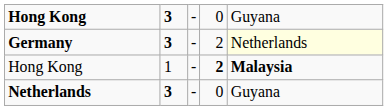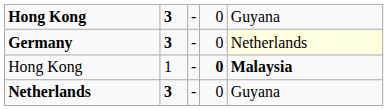 <table class="wikitable">
 <tr>
 <td width=150> <strong>Hong Kong</strong></td>
 <td width=20 align="left"><strong>3</strong></td>
 <td>-</td>
 <td width=20 align="right">0</td>
 <td width=150> Guyana</td>
 </tr>
 <tr>
 <td> <strong>Germany</strong></td>
 <td align="left"><strong>3</strong></td>
 <td>-</td>
-<td align="right">2</td>
+<td align="right">0</td>
 <td style="background: lightyellow;"> Netherlands</td>
 </tr>
 <tr>
 <td> Hong Kong</td>
 <td align="left">1</td>
 <td>-</td>
-<td align="right"><strong>2</strong></td>
+<td align="right"><strong>0</strong></td>
 <td> <strong>Malaysia</strong></td>
 </tr>
 <tr>
 <td> <strong>Netherlands</strong></td>
 <td align="left"><strong>3</strong></td>
 <td>-</td>
 <td align="right">0</td>
 <td> Guyana</td>
 </tr>
 </table>
